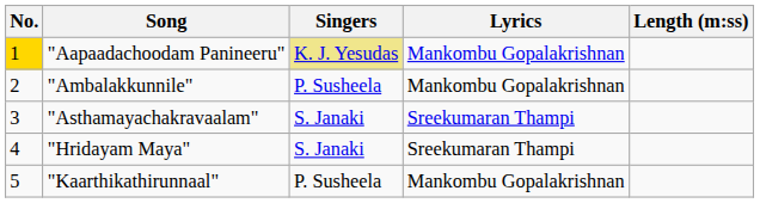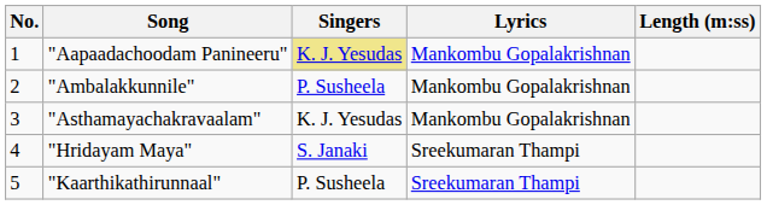 <table class="wikitable" style="font-size:95%;">
 <tr>
 <th>No.</th>
 <th>Song</th>
 <th>Singers</th>
 <th>Lyrics</th>
 <th>Length (m:ss)</th>
 </tr>
 <tr>
-<td style="background: gold;">1</td>
+<td>1</td>
 <td>"Aapaadachoodam Panineeru"</td>
 <td style="background: khaki;"><a href='#'>K. J. Yesudas</a></td>
 <td><a href='#'>Mankombu Gopalakrishnan</a></td>
 <td></td>
 </tr>
 <tr>
 <td>2</td>
 <td>"Ambalakkunnile"</td>
 <td><a href='#'>P. Susheela</a></td>
 <td>Mankombu Gopalakrishnan</td>
 <td></td>
 </tr>
 <tr>
 <td>3</td>
 <td>"Asthamayachakravaalam"</td>
-<td><a href='#'>S. Janaki</a></td>
-<td><a href='#'>Sreekumaran Thampi</a></td>
+<td>K. J. Yesudas</td>
+<td>Mankombu Gopalakrishnan</td>
 <td></td>
 </tr>
 <tr>
 <td>4</td>
 <td>"Hridayam Maya"</td>
 <td><a href='#'>S. Janaki</a></td>
 <td>Sreekumaran Thampi</td>
 <td></td>
 </tr>
 <tr>
 <td>5</td>
 <td>"Kaarthikathirunnaal"</td>
 <td>P. Susheela</td>
-<td>Mankombu Gopalakrishnan</td>
+<td><a href='#'>Sreekumaran Thampi</a></td>
 <td></td>
 </tr>
 </table>
